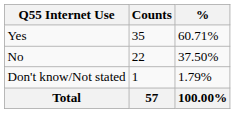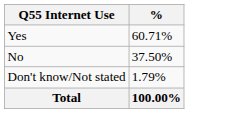 <table class="wikitable sortable">
 <tr>
 <th>Q55 Internet Use</th>
-<th>Counts</th>
 <th>%</th>
 </tr>
 <tr>
 <td>Yes</td>
-<td>35</td>
 <td>60.71%</td>
 </tr>
 <tr>
 <td>No</td>
-<td>22</td>
 <td>37.50%</td>
 </tr>
 <tr>
 <td>Don't know/Not stated</td>
-<td>1</td>
 <td>1.79%</td>
 </tr>
 <tr>
 <th>Total</th>
-<th>57</th>
 <th>100.00%</th>
 </tr>
 </table>
